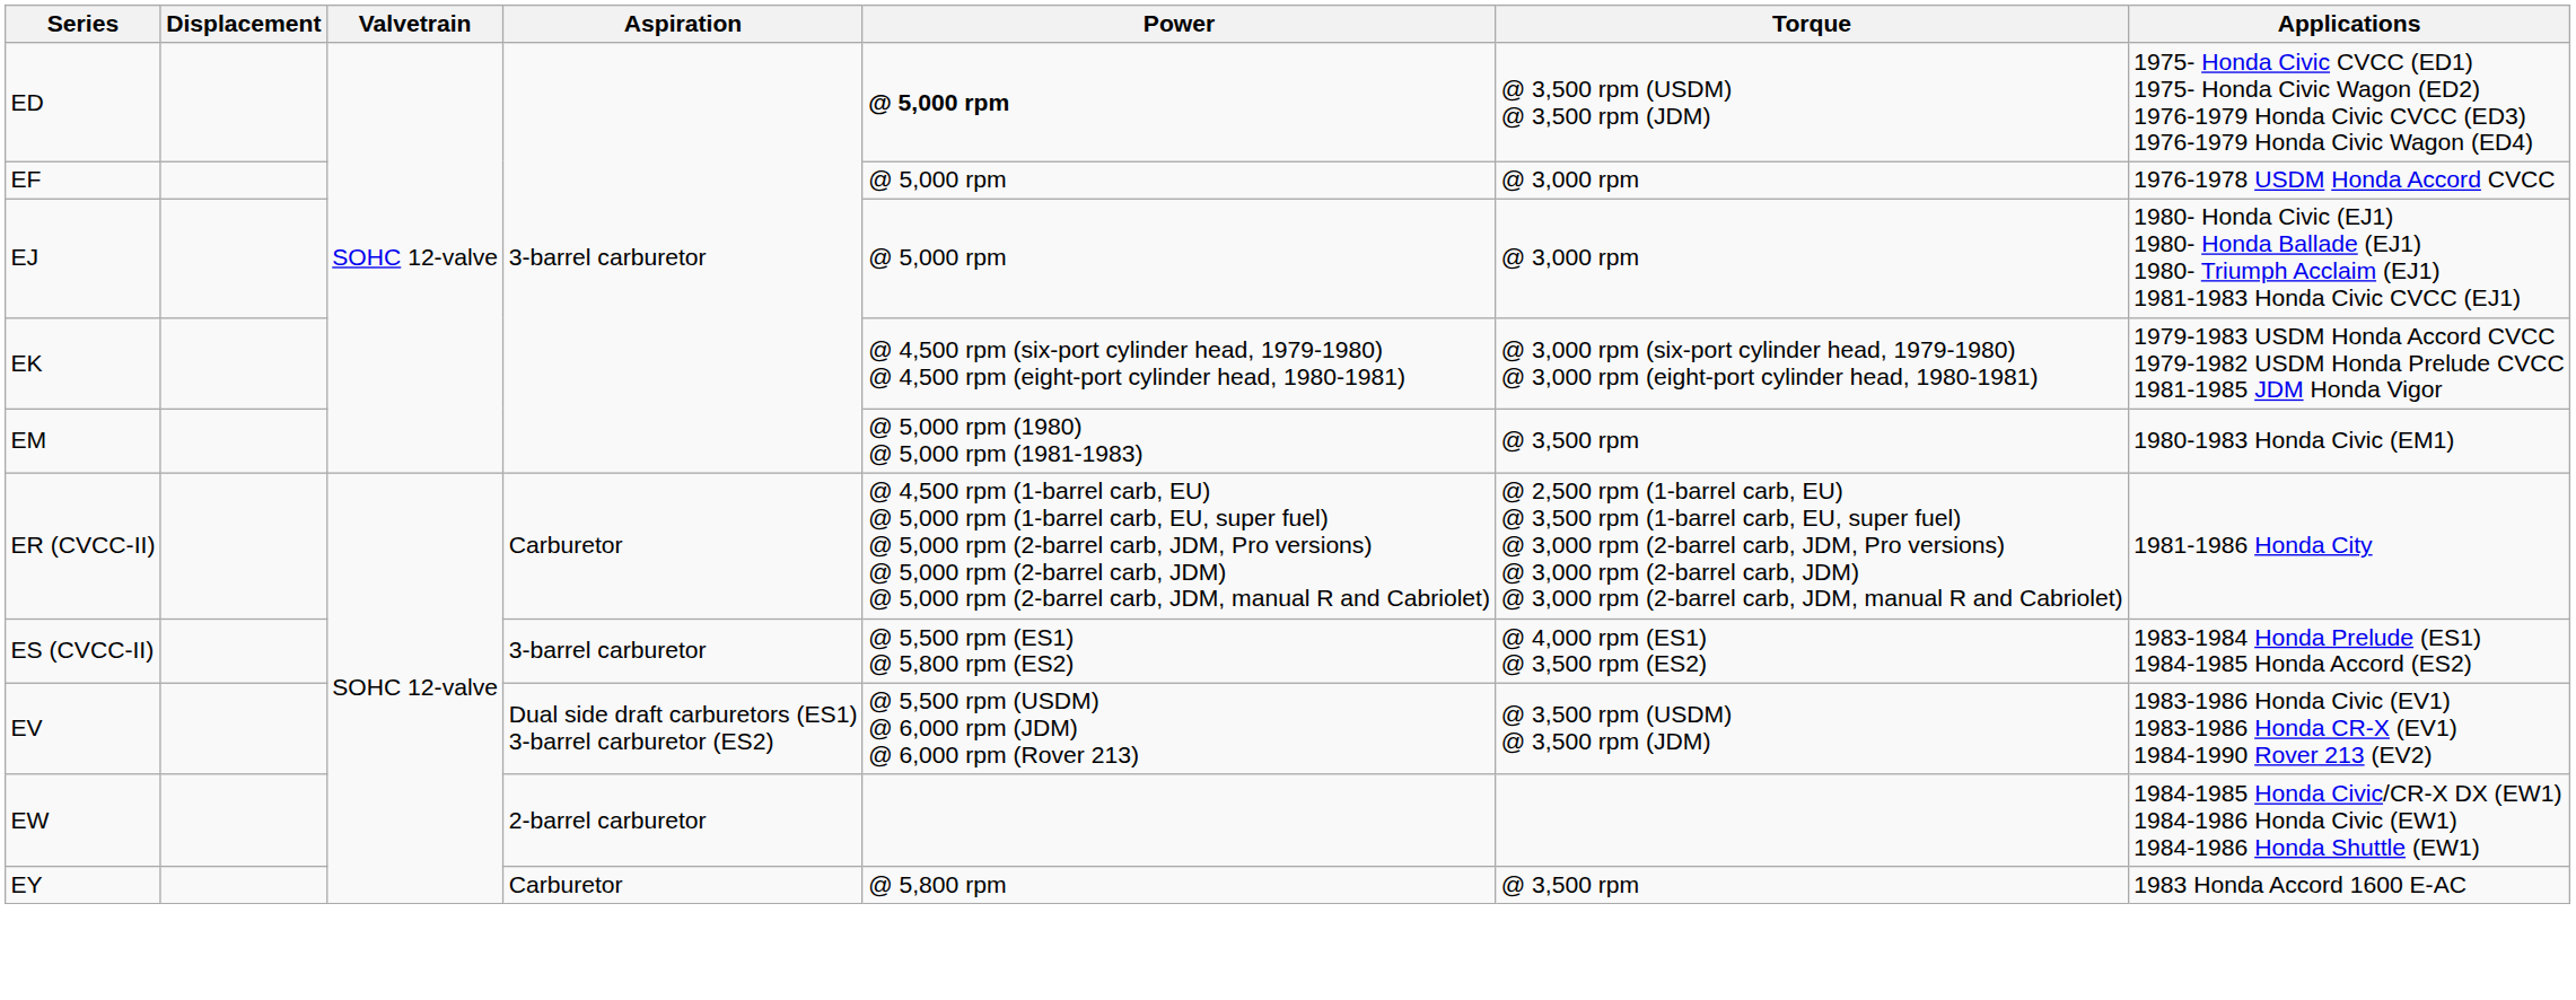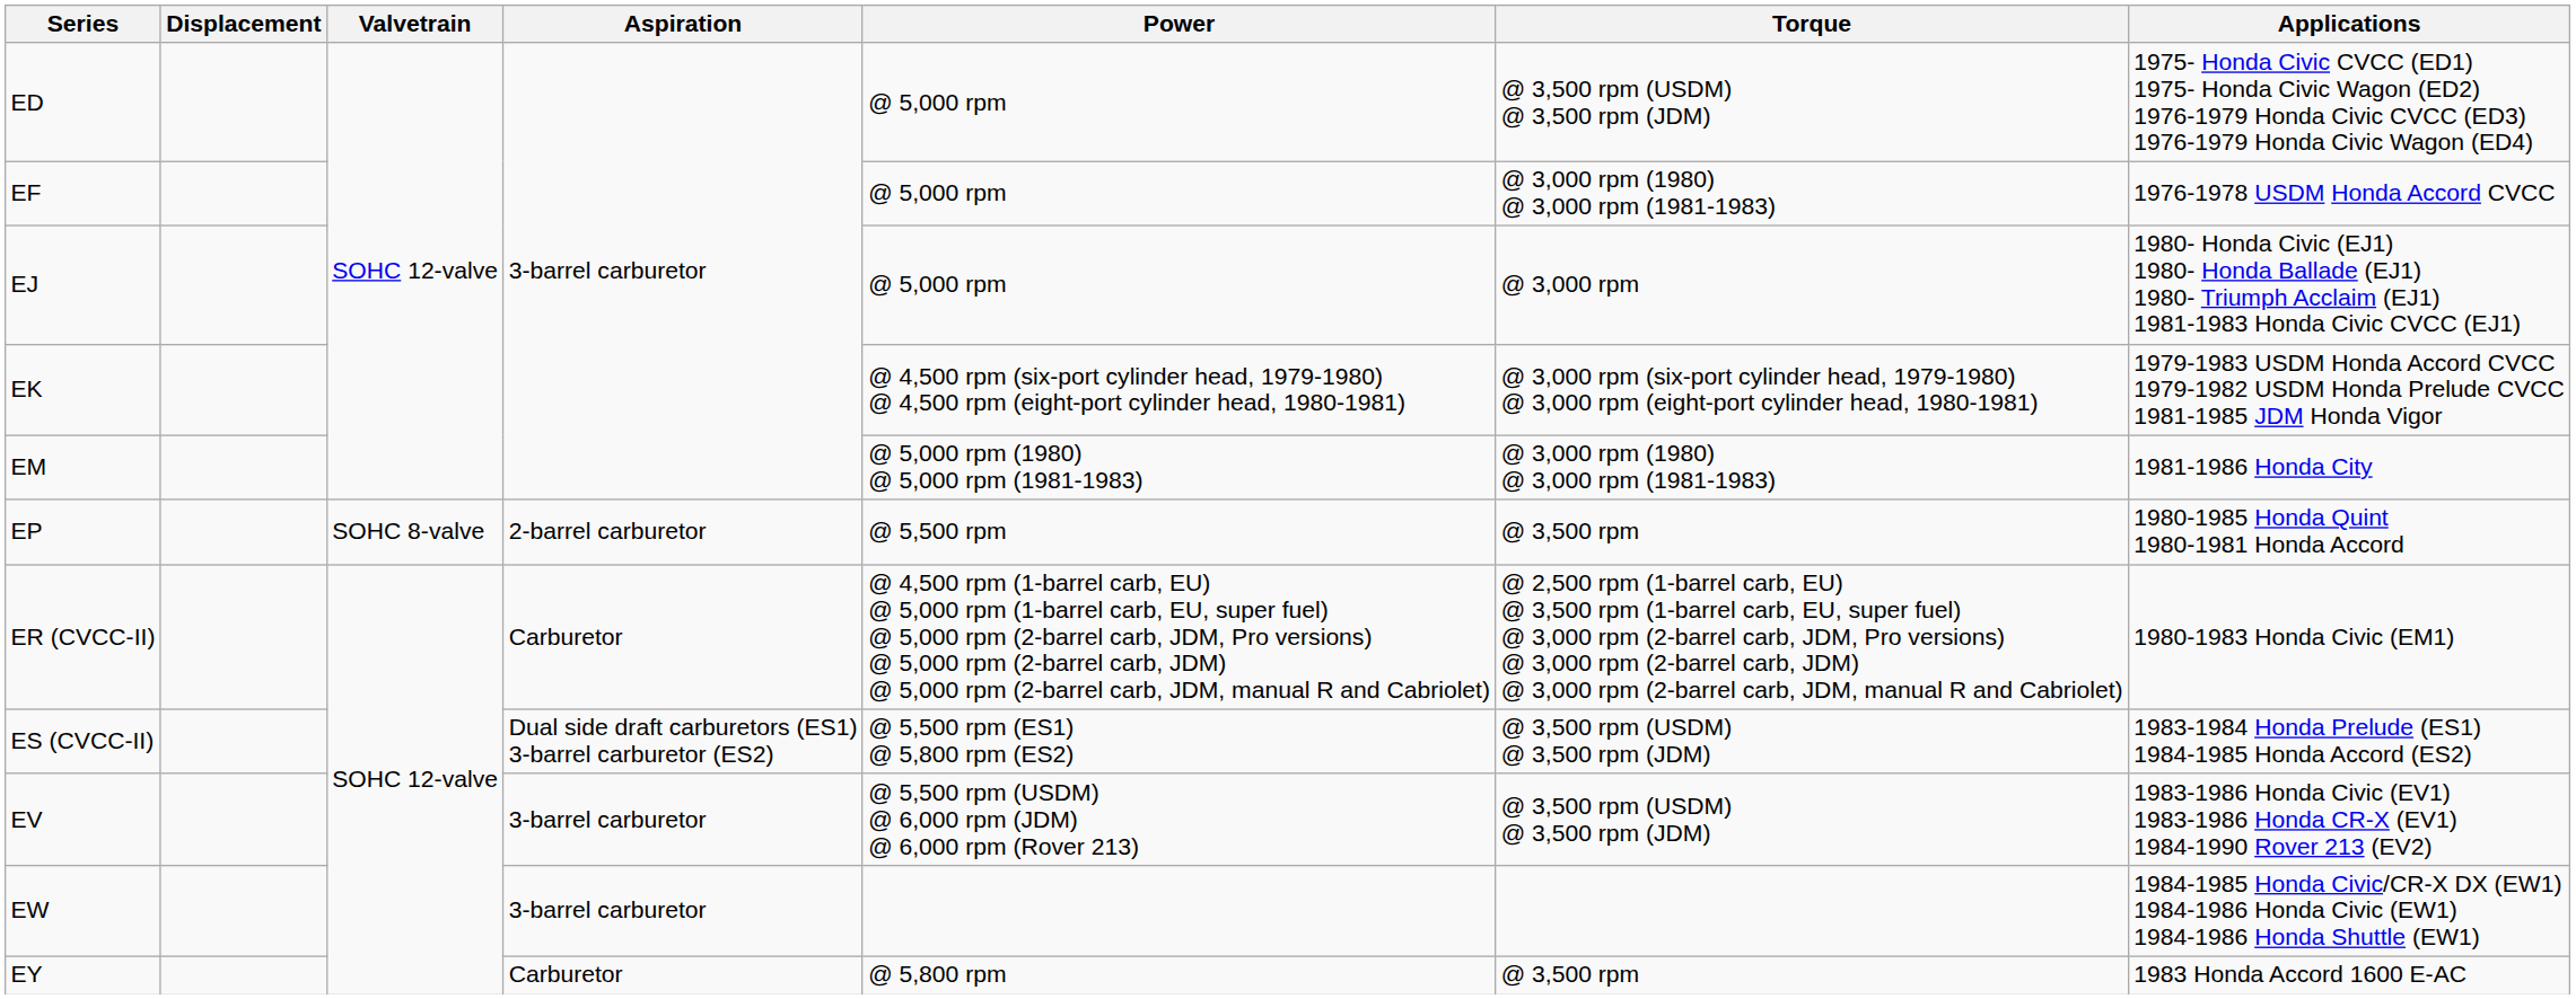 <table class="wikitable">
 <tr>
 <th>Series</th>
 <th>Displacement</th>
 <th>Valvetrain</th>
 <th>Aspiration</th>
 <th>Power</th>
 <th>Torque</th>
 <th>Applications</th>
 </tr>
 <tr>
 <td>ED</td>
 <td></td>
 <td rowspan="5"><a href='#'>SOHC</a> 12-valve</td>
 <td rowspan="5">3-barrel carburetor</td>
-<td><strong> @ 5,000 rpm</strong></td>
+<td> @ 5,000 rpm</td>
 <td> @ 3,500 rpm (USDM)<br> @ 3,500 rpm (JDM)</td>
 <td>1975- <a href='#'>Honda Civic</a> CVCC (ED1)<br>1975- Honda Civic Wagon (ED2)<br>1976-1979 Honda Civic CVCC (ED3)<br>1976-1979 Honda Civic Wagon (ED4)</td>
 </tr>
 <tr>
 <td>EF</td>
 <td></td>
 <td> @ 5,000 rpm</td>
-<td> @ 3,000 rpm</td>
+<td> @ 3,000 rpm (1980)<br> @ 3,000 rpm (1981-1983)</td>
 <td>1976-1978 <a href='#'>USDM</a> <a href='#'>Honda Accord</a> CVCC</td>
 </tr>
 <tr>
 <td>EJ</td>
 <td></td>
 <td> @ 5,000 rpm</td>
 <td> @ 3,000 rpm</td>
 <td>1980- Honda Civic (EJ1)<br>1980- <a href='#'>Honda Ballade</a> (EJ1)<br>1980- <a href='#'>Triumph Acclaim</a> (EJ1)<br>1981-1983 Honda Civic CVCC (EJ1)</td>
 </tr>
 <tr>
 <td>EK</td>
 <td></td>
 <td> @ 4,500 rpm (six-port cylinder head, 1979-1980)<br> @ 4,500 rpm (eight-port cylinder head, 1980-1981)</td>
 <td> @ 3,000 rpm (six-port cylinder head, 1979-1980)<br> @ 3,000 rpm (eight-port cylinder head, 1980-1981)</td>
 <td>1979-1983 USDM Honda Accord CVCC<br>1979-1982 USDM Honda Prelude CVCC<br>1981-1985 <a href='#'>JDM</a> Honda Vigor</td>
 </tr>
 <tr>
 <td>EM</td>
 <td></td>
 <td> @ 5,000 rpm (1980)<br> @ 5,000 rpm (1981-1983)</td>
+<td> @ 3,000 rpm (1980)<br> @ 3,000 rpm (1981-1983)</td>
+<td>1981-1986 <a href='#'>Honda City</a></td>
+</tr>
+<tr>
+<td>EP</td>
+<td></td>
+<td>SOHC 8-valve</td>
+<td>2-barrel carburetor</td>
+<td> @ 5,500 rpm</td>
 <td> @ 3,500 rpm</td>
-<td>1980-1983 Honda Civic (EM1)</td>
+<td>1980-1985 <a href='#'>Honda Quint</a><br>1980-1981 Honda Accord</td>
 </tr>
 <tr>
 <td>ER (CVCC-II)</td>
 <td></td>
 <td rowspan="5">SOHC 12-valve</td>
 <td>Carburetor</td>
 <td> @ 4,500 rpm (1-barrel carb, EU)<br> @ 5,000 rpm (1-barrel carb, EU, super fuel)<br> @ 5,000 rpm (2-barrel carb, JDM, Pro versions)<br> @ 5,000 rpm (2-barrel carb, JDM)<br> @ 5,000 rpm (2-barrel carb, JDM, manual R and Cabriolet)</td>
 <td> @ 2,500 rpm (1-barrel carb, EU)<br> @ 3,500 rpm (1-barrel carb, EU, super fuel)<br> @ 3,000 rpm (2-barrel carb, JDM, Pro versions)<br> @ 3,000 rpm (2-barrel carb, JDM)<br> @ 3,000 rpm (2-barrel carb, JDM, manual R and Cabriolet)</td>
-<td>1981-1986 <a href='#'>Honda City</a></td>
+<td>1980-1983 Honda Civic (EM1)</td>
 </tr>
 <tr>
 <td>ES (CVCC-II)</td>
 <td></td>
-<td>3-barrel carburetor</td>
+<td>Dual side draft carburetors (ES1)<br>3-barrel carburetor (ES2)</td>
 <td> @ 5,500 rpm (ES1)<br> @ 5,800 rpm (ES2)</td>
-<td> @ 4,000 rpm (ES1)<br> @ 3,500 rpm (ES2)</td>
+<td> @ 3,500 rpm (USDM)<br> @ 3,500 rpm (JDM)</td>
 <td>1983-1984 <a href='#'>Honda Prelude</a> (ES1)<br>1984-1985 Honda Accord (ES2)</td>
 </tr>
 <tr>
 <td>EV</td>
 <td></td>
-<td>Dual side draft carburetors (ES1)<br>3-barrel carburetor (ES2)</td>
+<td>3-barrel carburetor</td>
 <td> @ 5,500 rpm (USDM)<br> @ 6,000 rpm (JDM)<br> @ 6,000 rpm (Rover 213)</td>
 <td> @ 3,500 rpm (USDM)<br> @ 3,500 rpm (JDM)</td>
 <td>1983-1986 Honda Civic (EV1)<br>1983-1986 <a href='#'>Honda CR-X</a> (EV1)<br>1984-1990 <a href='#'>Rover 213</a> (EV2)</td>
 </tr>
 <tr>
 <td>EW</td>
 <td></td>
-<td>2-barrel carburetor</td>
+<td>3-barrel carburetor</td>
 <td></td>
 <td></td>
 <td>1984-1985 <a href='#'>Honda Civic</a>/CR-X DX (EW1)<br>1984-1986 Honda Civic (EW1)<br>1984-1986 <a href='#'>Honda Shuttle</a> (EW1)</td>
 </tr>
 <tr>
 <td>EY</td>
 <td></td>
 <td>Carburetor</td>
 <td> @ 5,800 rpm</td>
 <td> @ 3,500 rpm</td>
 <td>1983 Honda Accord 1600 E-AC</td>
 </tr>
 </table>
